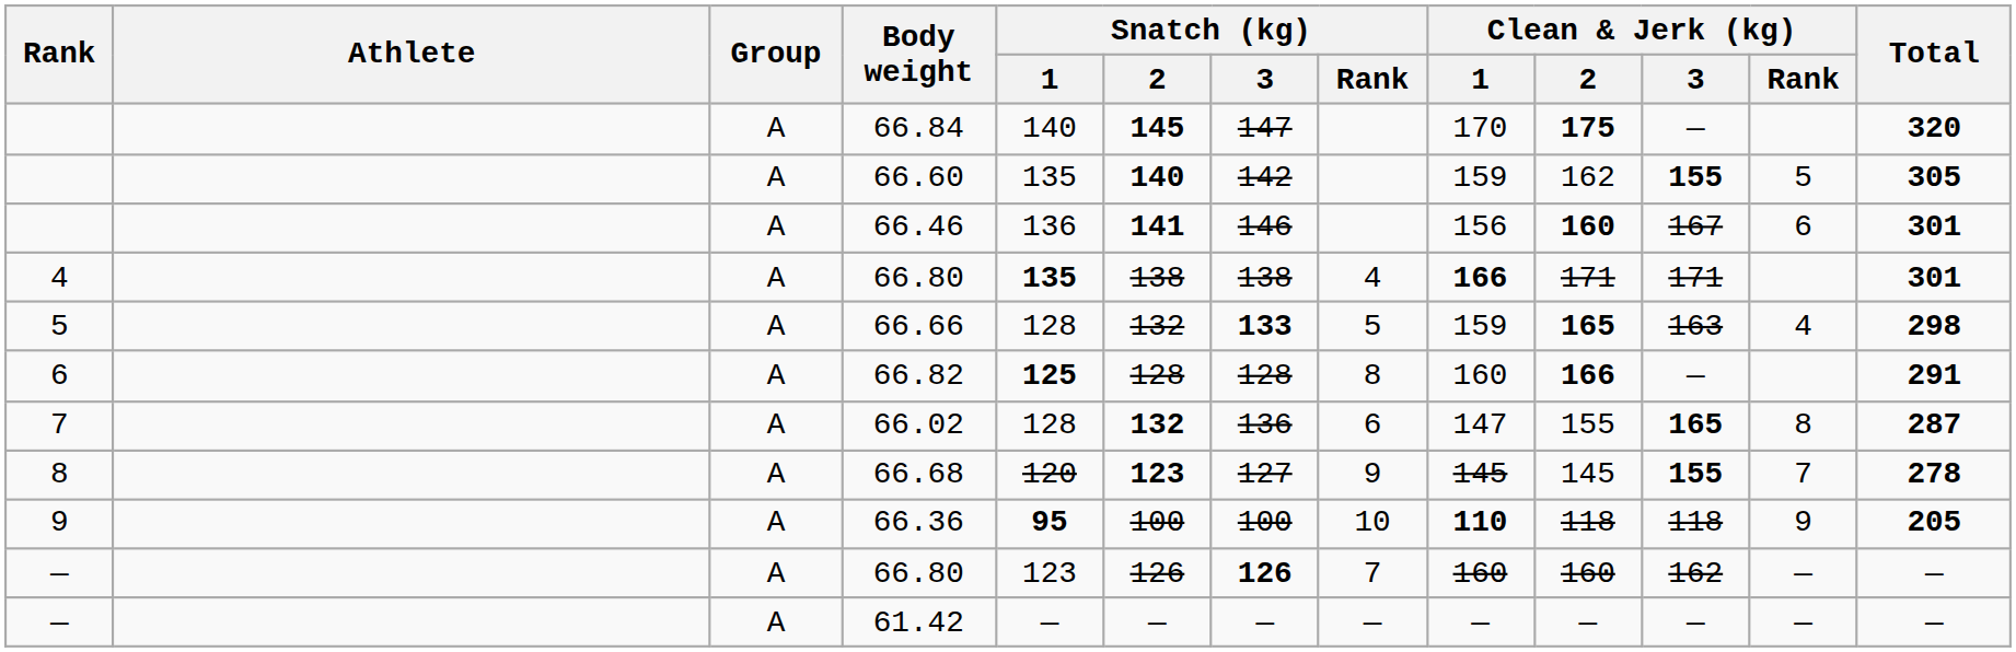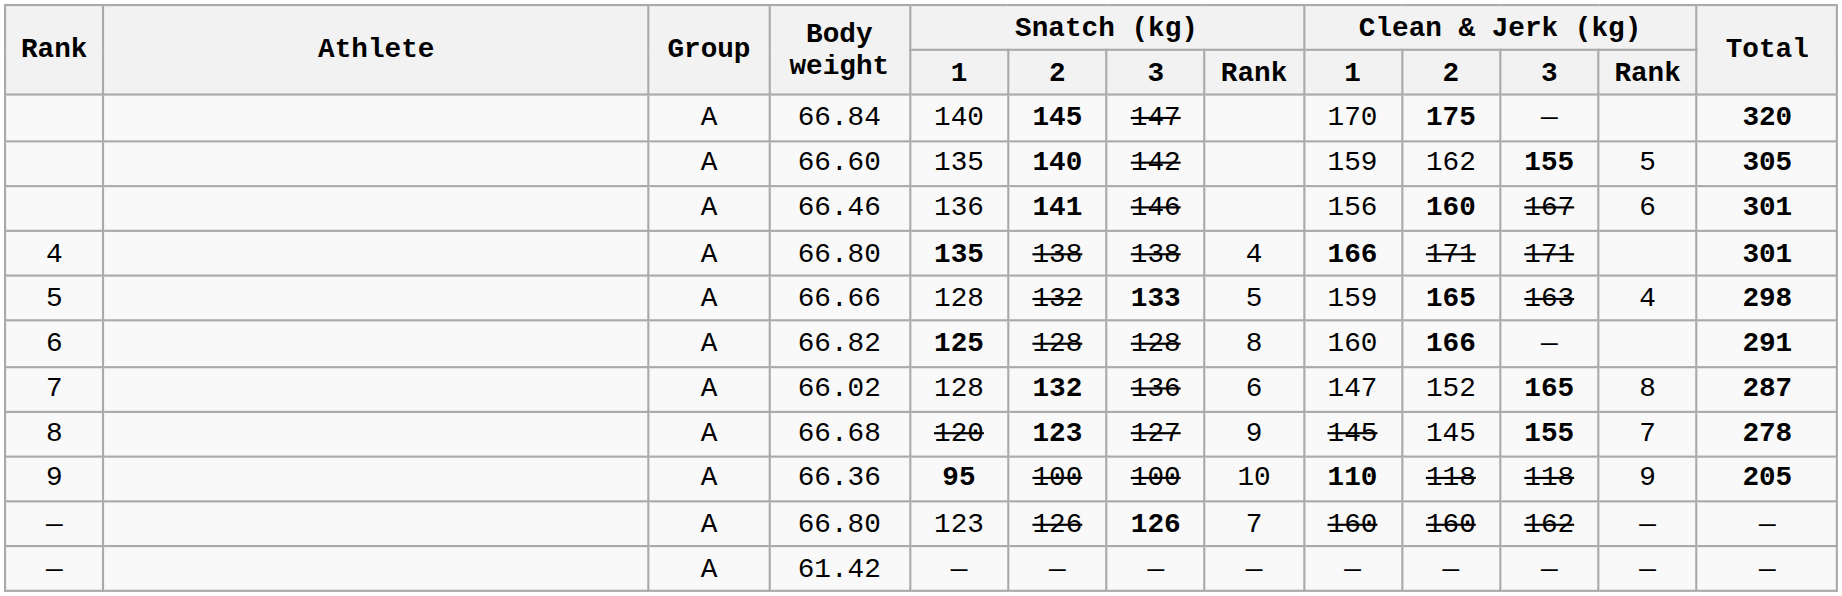 <table class = "wikitable" style="text-align:center;">
 <tr>
 <th rowspan=2 width=40>Rank</th>
 <th rowspan=2 width=250>Athlete</th>
 <th rowspan=2 width=50>Group</th>
 <th rowspan=2 width=60>Body weight</th>
 <th colspan=4>Snatch (kg)</th>
 <th colspan=4>Clean & Jerk (kg)</th>
 <th rowspan=2 width=60>Total</th>
 </tr>
 <tr>
 <th width=40>1</th>
 <th width=40>2</th>
 <th width=40>3</th>
 <th width=40>Rank</th>
 <th width=40>1</th>
 <th width=40>2</th>
 <th width=40>3</th>
 <th width=40>Rank</th>
 </tr>
 <tr>
 <td></td>
 <td align=left></td>
 <td>A</td>
 <td>66.84</td>
 <td>140</td>
 <td><strong>145</strong></td>
 <td><s>147</s></td>
 <td></td>
 <td>170</td>
 <td><strong>175</strong></td>
 <td>—</td>
 <td></td>
 <td><strong>320</strong></td>
 </tr>
 <tr>
 <td></td>
 <td align=left></td>
 <td>A</td>
 <td>66.60</td>
 <td>135</td>
 <td><strong>140</strong></td>
 <td><s>142</s></td>
 <td></td>
 <td>159</td>
 <td>162</td>
 <td><strong>155</strong></td>
 <td>5</td>
 <td><strong>305</strong></td>
 </tr>
 <tr>
 <td></td>
 <td align=left></td>
 <td>A</td>
 <td>66.46</td>
 <td>136</td>
 <td><strong>141</strong></td>
 <td><s>146</s></td>
 <td></td>
 <td>156</td>
 <td><strong>160</strong></td>
 <td><s>167</s></td>
 <td>6</td>
 <td><strong>301</strong></td>
 </tr>
 <tr>
 <td>4</td>
 <td align=left></td>
 <td>A</td>
 <td>66.80</td>
 <td><strong>135</strong></td>
 <td><s>138</s></td>
 <td><s>138</s></td>
 <td>4</td>
 <td><strong>166</strong></td>
 <td><s>171</s></td>
 <td><s>171</s></td>
 <td></td>
 <td><strong>301</strong></td>
 </tr>
 <tr>
 <td>5</td>
 <td align=left></td>
 <td>A</td>
 <td>66.66</td>
 <td>128</td>
 <td><s>132</s></td>
 <td><strong>133</strong></td>
 <td>5</td>
 <td>159</td>
 <td><strong>165</strong></td>
 <td><s>163</s></td>
 <td>4</td>
 <td><strong>298</strong></td>
 </tr>
 <tr>
 <td>6</td>
 <td align=left></td>
 <td>A</td>
 <td>66.82</td>
 <td><strong>125</strong></td>
 <td><s>128</s></td>
 <td><s>128</s></td>
 <td>8</td>
 <td>160</td>
 <td><strong>166</strong></td>
 <td>—</td>
 <td></td>
 <td><strong>291</strong></td>
 </tr>
 <tr>
 <td>7</td>
 <td align=left></td>
 <td>A</td>
 <td>66.02</td>
 <td>128</td>
 <td><strong>132</strong></td>
 <td><s>136</s></td>
 <td>6</td>
 <td>147</td>
-<td>155</td>
+<td>152</td>
 <td><strong>165</strong></td>
 <td>8</td>
 <td><strong>287</strong></td>
 </tr>
 <tr>
 <td>8</td>
 <td align=left></td>
 <td>A</td>
 <td>66.68</td>
 <td><s>120</s></td>
 <td><strong>123</strong></td>
 <td><s>127</s></td>
 <td>9</td>
 <td><s>145</s></td>
 <td>145</td>
 <td><strong>155</strong></td>
 <td>7</td>
 <td><strong>278</strong></td>
 </tr>
 <tr>
 <td>9</td>
 <td align=left></td>
 <td>A</td>
 <td>66.36</td>
 <td><strong>95</strong></td>
 <td><s>100</s></td>
 <td><s>100</s></td>
 <td>10</td>
 <td><strong>110</strong></td>
 <td><s>118</s></td>
 <td><s>118</s></td>
 <td>9</td>
 <td><strong>205</strong></td>
 </tr>
 <tr>
 <td>—</td>
 <td align=left></td>
 <td>A</td>
 <td>66.80</td>
 <td>123</td>
 <td><s>126</s></td>
 <td><strong>126</strong></td>
 <td>7</td>
 <td><s>160</s></td>
 <td><s>160</s></td>
 <td><s>162</s></td>
 <td>—</td>
 <td>—</td>
 </tr>
 <tr>
 <td>—</td>
 <td align=left></td>
 <td>A</td>
 <td>61.42</td>
 <td>—</td>
 <td>—</td>
 <td>—</td>
 <td>—</td>
 <td>—</td>
 <td>—</td>
 <td>—</td>
 <td>—</td>
 <td>—</td>
 </tr>
 </table>
